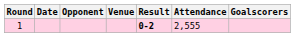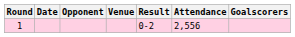 <table class="wikitable">
 <tr>
 <th>Round</th>
 <th>Date</th>
 <th>Opponent</th>
 <th>Venue</th>
 <th>Result</th>
 <th>Attendance</th>
 <th>Goalscorers</th>
 </tr>
 <tr style="background: #ffd0e3;">
 <td align="center">1</td>
 <td></td>
 <td></td>
 <td></td>
-<td><strong>0-2</strong></td>
-<td>2,555</td>
+<td>0-2</td>
+<td>2,556</td>
 <td></td>
 </tr>
 </table>
